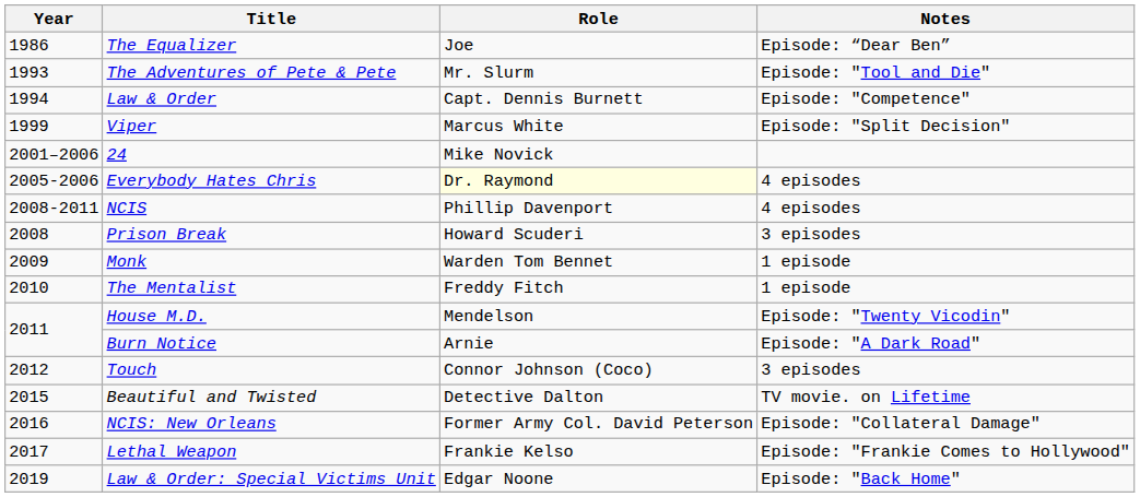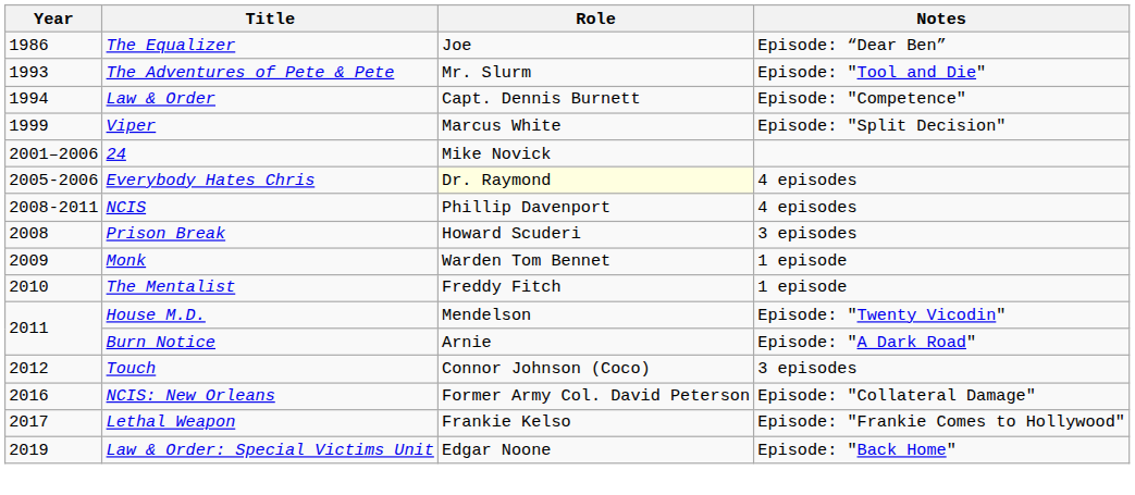 <table class="wikitable sortable">
 <tr>
 <th>Year</th>
 <th>Title</th>
 <th>Role</th>
 <th>Notes</th>
 </tr>
 <tr>
 <td>1986</td>
 <td><em><a href='#'>The Equalizer</a></em></td>
 <td>Joe</td>
 <td>Episode: “Dear Ben” </td>
 </tr>
 <tr>
 <td>1993</td>
 <td><em><a href='#'>The Adventures of Pete & Pete</a></em></td>
 <td>Mr. Slurm</td>
 <td>Episode: "<a href='#'>Tool and Die</a>" </td>
 </tr>
 <tr>
 <td>1994</td>
 <td><em><a href='#'>Law & Order</a></em></td>
 <td>Capt. Dennis Burnett</td>
 <td>Episode: "Competence" </td>
 </tr>
 <tr>
 <td>1999</td>
 <td><em><a href='#'>Viper</a></em></td>
 <td>Marcus White</td>
 <td>Episode: "Split Decision" </td>
 </tr>
 <tr>
 <td>2001–2006</td>
 <td><em><a href='#'>24</a></em></td>
 <td>Mike Novick</td>
 <td></td>
 </tr>
 <tr>
 <td>2005-2006</td>
 <td><em><a href='#'>Everybody Hates Chris</a></em></td>
 <td style="background: lightyellow;">Dr. Raymond</td>
 <td>4 episodes</td>
 </tr>
 <tr>
 <td>2008-2011</td>
 <td><em><a href='#'>NCIS</a></em></td>
 <td>Phillip Davenport</td>
 <td>4 episodes</td>
 </tr>
 <tr>
 <td>2008</td>
 <td><em><a href='#'>Prison Break</a></em></td>
 <td>Howard Scuderi</td>
 <td>3 episodes</td>
 </tr>
 <tr>
 <td>2009</td>
 <td><em><a href='#'>Monk</a></em></td>
 <td>Warden Tom Bennet</td>
 <td>1 episode</td>
 </tr>
 <tr>
 <td>2010</td>
 <td><em><a href='#'>The Mentalist</a></em></td>
 <td>Freddy Fitch</td>
 <td>1 episode</td>
 </tr>
 <tr>
 <td rowspan=2>2011</td>
 <td><em><a href='#'>House M.D.</a></em></td>
 <td>Mendelson</td>
 <td>Episode: "<a href='#'>Twenty Vicodin</a>" </td>
 </tr>
 <tr>
 <td><em><a href='#'>Burn Notice</a></em></td>
 <td>Arnie</td>
 <td>Episode: "<a href='#'>A Dark Road</a>" </td>
 </tr>
 <tr>
 <td>2012</td>
 <td><em><a href='#'>Touch</a></em></td>
 <td>Connor Johnson (Coco)</td>
 <td>3 episodes</td>
 </tr>
 <tr>
-<td>2015</td>
-<td><em>Beautiful and Twisted</em></td>
-<td>Detective Dalton</td>
-<td>TV movie. on <a href='#'>Lifetime</a></td>
-</tr>
-<tr>
 <td>2016</td>
 <td><em><a href='#'>NCIS: New Orleans</a></em></td>
 <td>Former Army Col. David Peterson</td>
 <td>Episode: "Collateral Damage" </td>
 </tr>
 <tr>
 <td>2017</td>
 <td><em><a href='#'>Lethal Weapon</a></em></td>
 <td>Frankie Kelso</td>
 <td>Episode: "Frankie Comes to Hollywood" </td>
 </tr>
 <tr>
 <td>2019</td>
 <td><em><a href='#'>Law & Order: Special Victims Unit</a></em></td>
 <td>Edgar Noone</td>
 <td>Episode: "<a href='#'>Back Home</a>"</td>
 </tr>
 </table>
